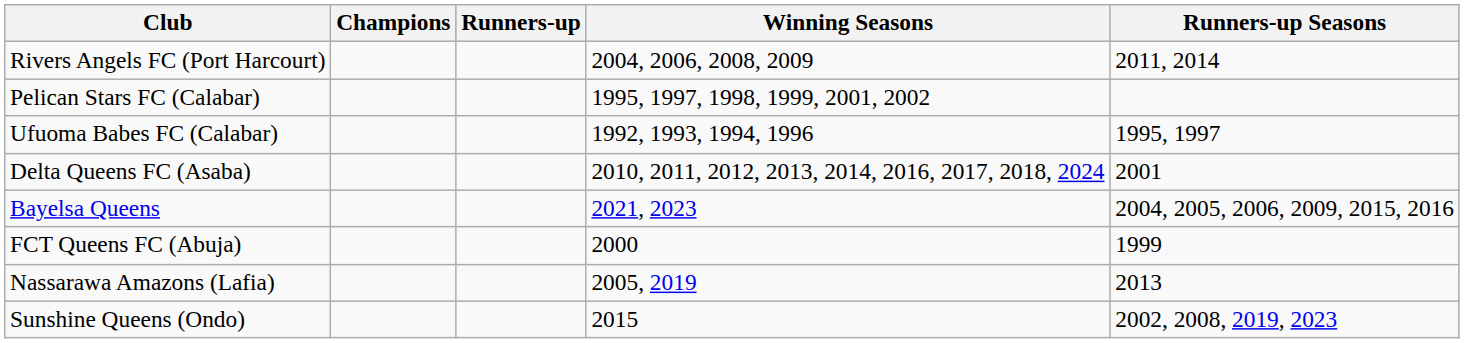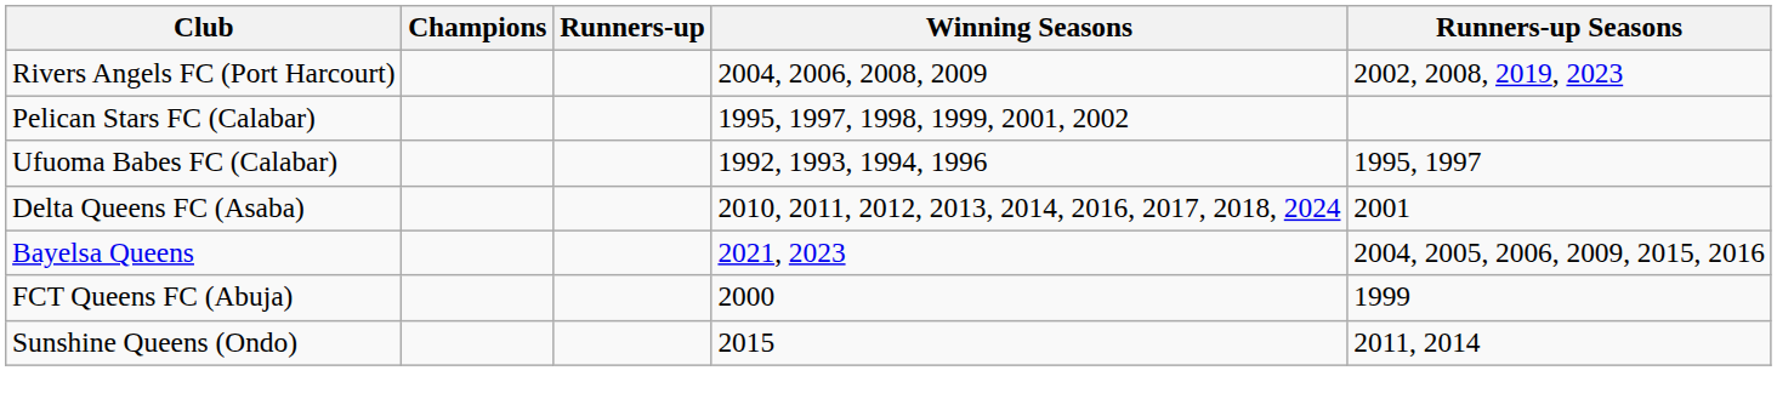 <table class="wikitable">
 <tr>
 <th>Club</th>
 <th>Champions</th>
 <th>Runners-up</th>
 <th>Winning Seasons</th>
 <th>Runners-up Seasons</th>
 </tr>
 <tr>
 <td>Rivers Angels FC (Port Harcourt)</td>
 <td></td>
 <td></td>
 <td>2004, 2006, 2008, 2009</td>
-<td>2011, 2014</td>
+<td>2002, 2008, <a href='#'>2019</a>, <a href='#'>2023</a></td>
 </tr>
 <tr>
 <td>Pelican Stars FC (Calabar)</td>
 <td></td>
 <td></td>
 <td>1995, 1997, 1998, 1999, 2001, 2002</td>
 <td></td>
 </tr>
 <tr>
 <td>Ufuoma Babes FC (Calabar)</td>
 <td></td>
 <td></td>
 <td>1992, 1993, 1994, 1996</td>
 <td>1995, 1997</td>
 </tr>
 <tr>
 <td>Delta Queens FC (Asaba)</td>
 <td></td>
 <td></td>
 <td>2010, 2011, 2012, 2013, 2014, 2016, 2017, 2018, <a href='#'>2024</a></td>
 <td>2001</td>
 </tr>
 <tr>
 <td><a href='#'>Bayelsa Queens</a></td>
 <td></td>
 <td></td>
 <td><a href='#'>2021</a>, <a href='#'>2023</a></td>
 <td>2004, 2005, 2006, 2009, 2015, 2016</td>
 </tr>
 <tr>
 <td>FCT Queens FC (Abuja)</td>
 <td></td>
 <td></td>
 <td>2000</td>
 <td>1999</td>
 </tr>
 <tr>
-<td>Nassarawa Amazons (Lafia)</td>
-<td></td>
-<td></td>
-<td>2005, <a href='#'>2019</a></td>
-<td>2013</td>
-</tr>
-<tr>
 <td>Sunshine Queens (Ondo)</td>
 <td></td>
 <td></td>
 <td>2015</td>
-<td>2002, 2008, <a href='#'>2019</a>, <a href='#'>2023</a></td>
+<td>2011, 2014</td>
 </tr>
 </table>
